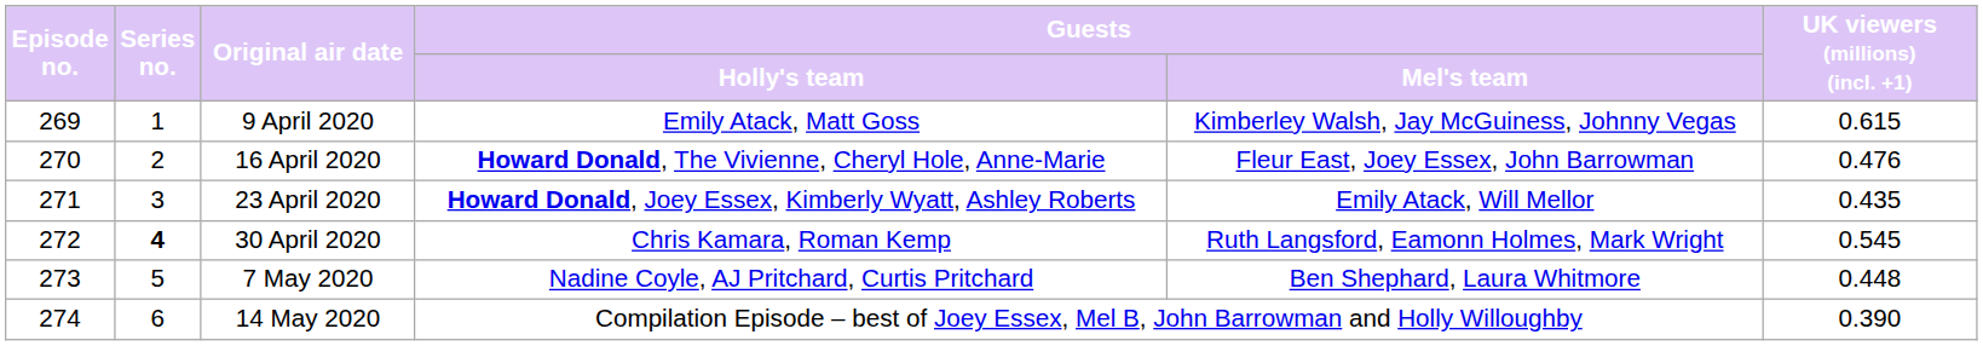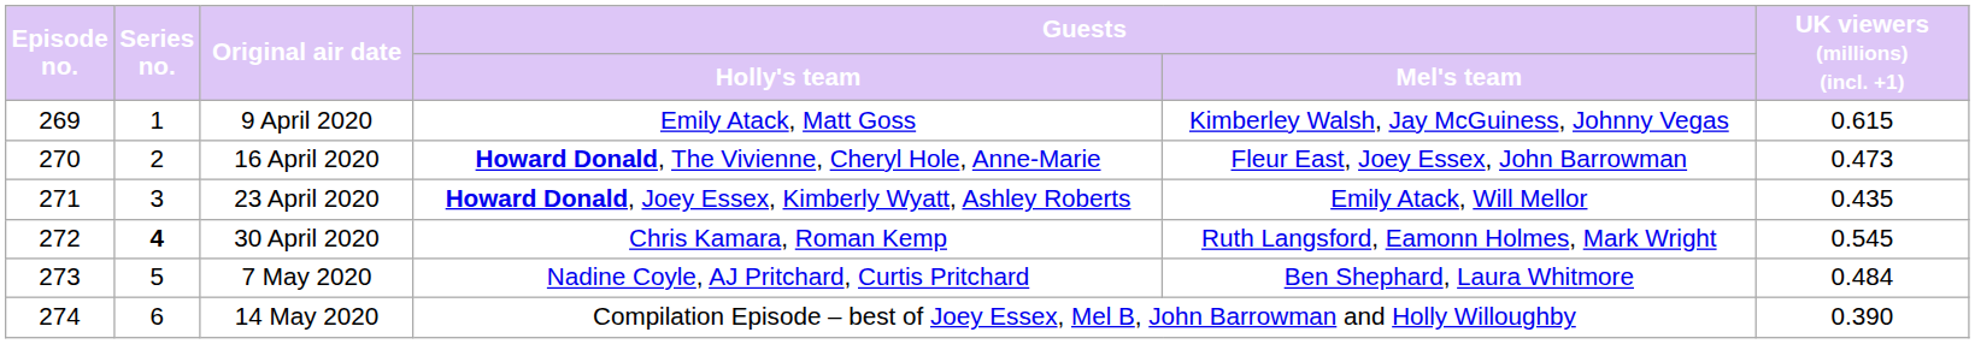 <table class="wikitable" style="width:100%; background:#fff; text-align:center;">
 <tr style="color:White" #008000;>
 <th rowspan="2" style="background:#ddc6f7; width:20px;">Episode<br>no.</th>
 <th rowspan="2" style="background:#ddc6f7; width:20px;">Series<br>no.</th>
 <th rowspan="2" style="background:#ddc6f7; width:130px;">Original air date</th>
 <th colspan="2" style="background:#ddc6f7;">Guests</th>
 <th rowspan="2" style="background:#ddc6f7; width:130px;">UK viewers <small>(millions)</small><br><small>(incl. +1)</small></th>
 </tr>
 <tr style="color:White">
 <th style="background:#ddc6f7;">Holly's team</th>
 <th style="background:#ddc6f7;">Mel's team</th>
 </tr>
 <tr>
 <td>269</td>
 <td>1</td>
 <td>9 April 2020</td>
 <td><a href='#'>Emily Atack</a>, <a href='#'>Matt Goss</a></td>
 <td><a href='#'>Kimberley Walsh</a>, <a href='#'>Jay McGuiness</a>, <a href='#'>Johnny Vegas</a></td>
 <td>0.615</td>
 </tr>
 <tr>
 <td>270</td>
 <td>2</td>
 <td>16 April 2020</td>
 <td><strong><a href='#'>Howard Donald</a></strong>, <a href='#'>The Vivienne</a>, <a href='#'>Cheryl Hole</a>, <a href='#'>Anne-Marie</a></td>
 <td><a href='#'>Fleur East</a>, <a href='#'>Joey Essex</a>, <a href='#'>John Barrowman</a></td>
-<td>0.476</td>
+<td>0.473</td>
 </tr>
 <tr>
 <td>271</td>
 <td>3</td>
 <td>23 April 2020</td>
 <td><strong><a href='#'>Howard Donald</a></strong>, <a href='#'>Joey Essex</a>, <a href='#'>Kimberly Wyatt</a>, <a href='#'>Ashley Roberts</a></td>
 <td><a href='#'>Emily Atack</a>, <a href='#'>Will Mellor</a></td>
 <td>0.435</td>
 </tr>
 <tr>
 <td>272</td>
 <td><strong>4</strong></td>
 <td>30 April 2020</td>
 <td><a href='#'>Chris Kamara</a>, <a href='#'>Roman Kemp</a></td>
 <td><a href='#'>Ruth Langsford</a>, <a href='#'>Eamonn Holmes</a>, <a href='#'>Mark Wright</a></td>
 <td>0.545</td>
 </tr>
 <tr>
 <td>273</td>
 <td>5</td>
 <td>7 May 2020</td>
 <td><a href='#'>Nadine Coyle</a>, <a href='#'>AJ Pritchard</a>, <a href='#'>Curtis Pritchard</a></td>
 <td><a href='#'>Ben Shephard</a>, <a href='#'>Laura Whitmore</a></td>
-<td>0.448</td>
+<td>0.484</td>
 </tr>
 <tr>
 <td>274</td>
 <td>6</td>
 <td>14 May 2020</td>
 <td colspan="2">Compilation Episode – best of <a href='#'>Joey Essex</a>, <a href='#'>Mel B</a>, <a href='#'>John Barrowman</a> and <a href='#'>Holly Willoughby</a></td>
 <td>0.390</td>
 </tr>
 </table>
